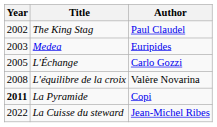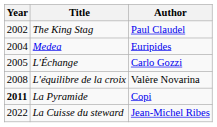 <table class="wikitable">
 <tr>
 <th>Year</th>
 <th>Title</th>
 <th>Author</th>
 </tr>
 <tr>
 <td>2002</td>
 <td><em>The King Stag</em></td>
 <td><a href='#'>Paul Claudel</a></td>
 </tr>
 <tr>
-<td>2003</td>
+<td>2004</td>
 <td><em><a href='#'>Medea</a></em></td>
 <td><a href='#'>Euripides</a></td>
 </tr>
 <tr>
 <td>2005</td>
 <td><em>L'Échange</em></td>
 <td><a href='#'>Carlo Gozzi</a></td>
 </tr>
 <tr>
 <td>2008</td>
 <td><em>L'équilibre de la croix</em></td>
 <td>Valère Novarina</td>
 </tr>
 <tr>
 <td><strong>2011</strong></td>
 <td><em>La Pyramide</em></td>
 <td><a href='#'>Copi</a></td>
 </tr>
 <tr>
 <td>2022</td>
 <td><em>La Cuisse du steward</em></td>
 <td><a href='#'>Jean-Michel Ribes</a></td>
 </tr>
 </table>
